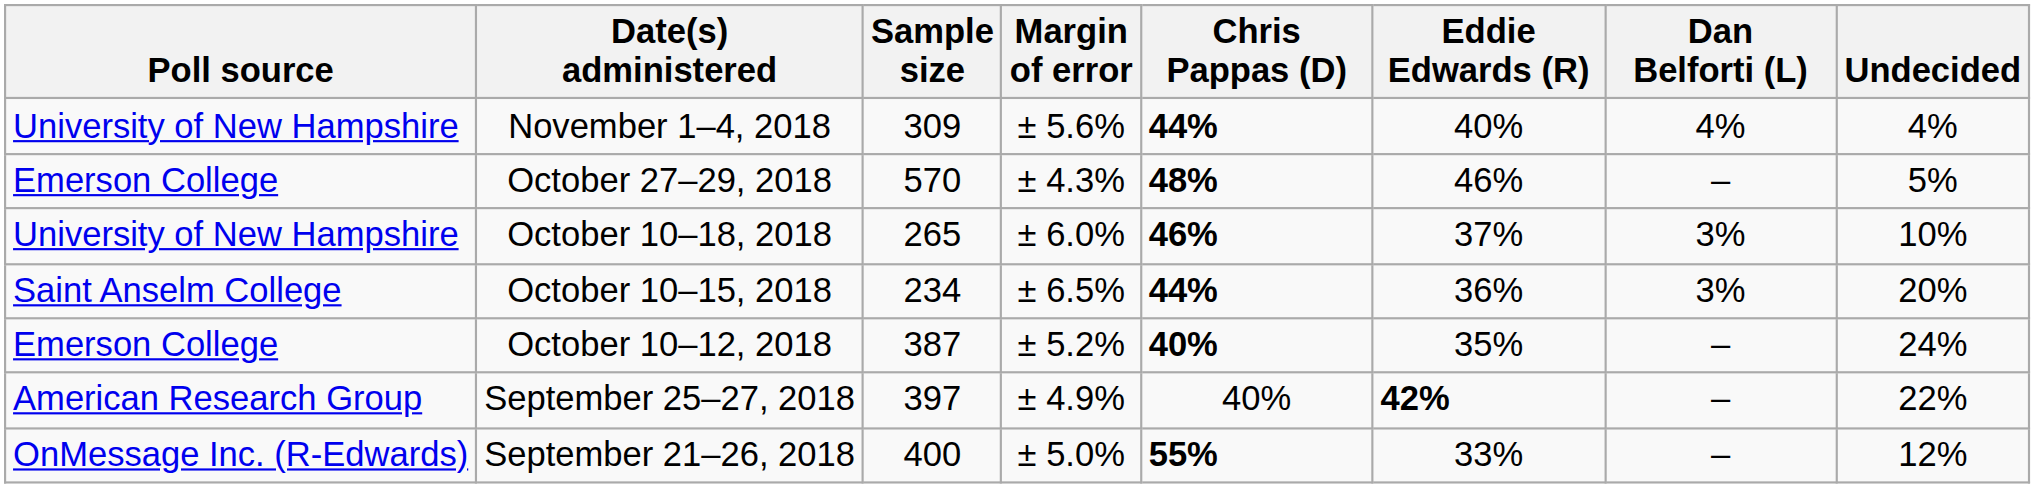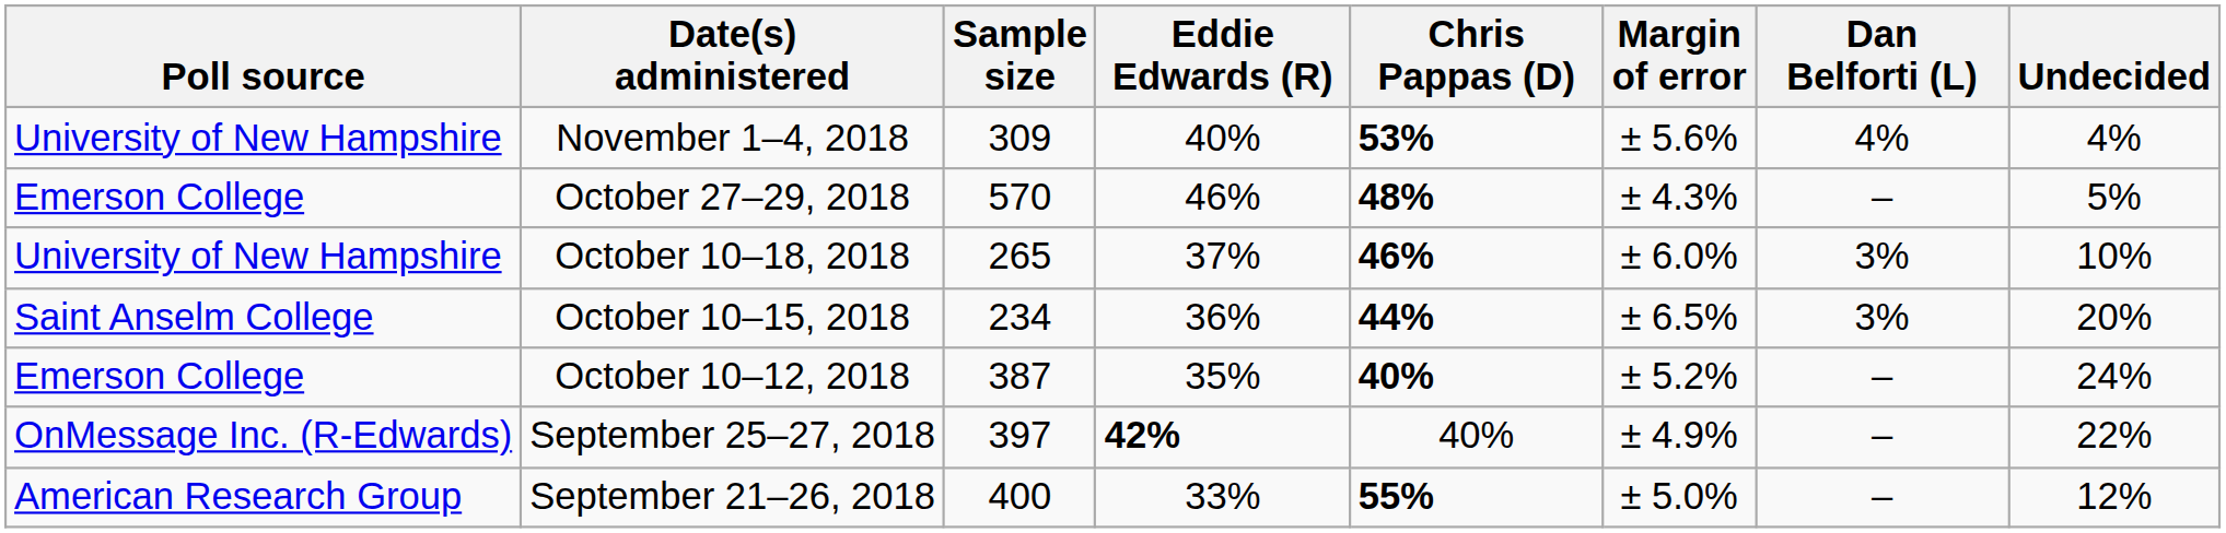 <table class="wikitable">
 <tr valign= bottom>
 <th>Poll source</th>
 <th>Date(s)<br>administered</th>
 <th>Sample<br>size</th>
+<th style="width:100px;">Eddie<br>Edwards (R)</th>
+<th style="width:100px;">Chris<br>Pappas (D)</th>
 <th>Margin<br>of error</th>
-<th style="width:100px;">Chris<br>Pappas (D)</th>
-<th style="width:100px;">Eddie<br>Edwards (R)</th>
 <th style="width:100px;">Dan<br>Belforti (L)</th>
 <th>Undecided</th>
 </tr>
 <tr>
 <td><a href='#'>University of New Hampshire</a></td>
 <td align=center>November 1–4, 2018</td>
 <td align=center>309</td>
+<td align=center>40%</td>
+<td><strong>53%</strong></td>
 <td align=center>± 5.6%</td>
-<td><strong>44%</strong></td>
-<td align=center>40%</td>
 <td align=center>4%</td>
 <td align=center>4%</td>
 </tr>
 <tr>
 <td><a href='#'>Emerson College</a></td>
 <td align=center>October 27–29, 2018</td>
 <td align=center>570</td>
+<td align=center>46%</td>
+<td><strong>48%</strong></td>
 <td align=center>± 4.3%</td>
-<td><strong>48%</strong></td>
-<td align=center>46%</td>
 <td align=center>–</td>
 <td align=center>5%</td>
 </tr>
 <tr>
 <td><a href='#'>University of New Hampshire</a></td>
 <td align=center>October 10–18, 2018</td>
 <td align=center>265</td>
+<td align=center>37%</td>
+<td><strong>46%</strong></td>
 <td align=center>± 6.0%</td>
-<td><strong>46%</strong></td>
-<td align=center>37%</td>
 <td align=center>3%</td>
 <td align=center>10%</td>
 </tr>
 <tr>
 <td><a href='#'>Saint Anselm College</a></td>
 <td align=center>October 10–15, 2018</td>
 <td align=center>234</td>
+<td align=center>36%</td>
+<td><strong>44%</strong></td>
 <td align=center>± 6.5%</td>
-<td><strong>44%</strong></td>
-<td align=center>36%</td>
 <td align=center>3%</td>
 <td align=center>20%</td>
 </tr>
 <tr>
 <td><a href='#'>Emerson College</a></td>
 <td align=center>October 10–12, 2018</td>
 <td align=center>387</td>
+<td align=center>35%</td>
+<td><strong>40%</strong></td>
 <td align=center>± 5.2%</td>
-<td><strong>40%</strong></td>
-<td align=center>35%</td>
 <td align=center>–</td>
 <td align=center>24%</td>
 </tr>
 <tr>
-<td><a href='#'>American Research Group</a></td>
+<td><a href='#'>OnMessage Inc. (R-Edwards)</a></td>
 <td align=center>September 25–27, 2018</td>
 <td align=center>397</td>
+<td><strong>42%</strong></td>
+<td align=center>40%</td>
 <td align=center>± 4.9%</td>
-<td align=center>40%</td>
-<td><strong>42%</strong></td>
 <td align=center>–</td>
 <td align=center>22%</td>
 </tr>
 <tr>
-<td><a href='#'>OnMessage Inc. (R-Edwards)</a></td>
+<td><a href='#'>American Research Group</a></td>
 <td align=center>September 21–26, 2018</td>
 <td align=center>400</td>
+<td align=center>33%</td>
+<td><strong>55%</strong></td>
 <td align=center>± 5.0%</td>
-<td><strong>55%</strong></td>
-<td align=center>33%</td>
 <td align=center>–</td>
 <td align=center>12%</td>
 </tr>
 </table>
